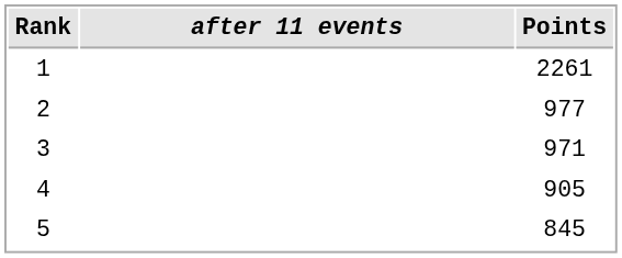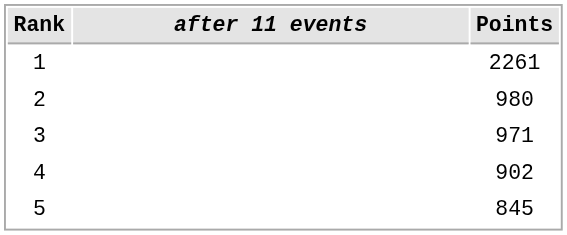 <table cellspacing="1" cellpadding="3" style="border:1px solid #aaa; font-size:86%;">
 <tr style="background:#e4e4e4;">
 <th style="border-bottom:1px solid #aaa; width:10px;">Rank</th>
 <th style="border-bottom:1px solid #aaa; width:200px;"><em>after 11 events</em></th>
 <th style="border-bottom:1px solid #aaa; width:20px;">Points</th>
 </tr>
 <tr>
 <td align=center>1</td>
 <td></td>
 <td align=center>2261</td>
 </tr>
 <tr>
 <td align=center>2</td>
 <td></td>
-<td align=center>977</td>
+<td align=center>980</td>
 </tr>
 <tr>
 <td align=center>3</td>
 <td></td>
 <td align=center>971</td>
 </tr>
 <tr>
 <td align=center>4</td>
 <td></td>
-<td align=center>905</td>
+<td align=center>902</td>
 </tr>
 <tr>
 <td align=center>5</td>
 <td></td>
 <td align=center>845</td>
 </tr>
 </table>
